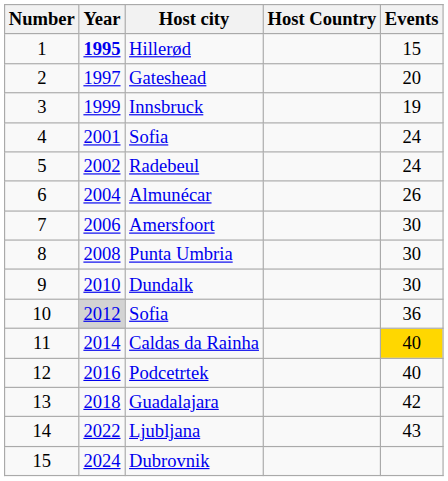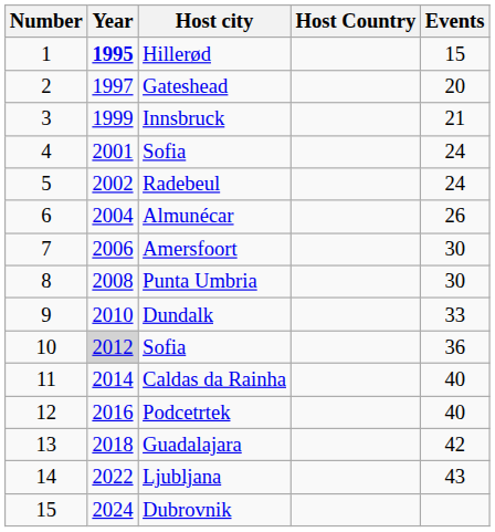 <table class=wikitable>
 <tr>
 <th>Number</th>
 <th>Year</th>
 <th>Host city</th>
 <th>Host Country</th>
 <th>Events</th>
 </tr>
 <tr>
 <td align=center>1</td>
 <td><strong><a href='#'>1995</a></strong></td>
 <td><a href='#'>Hillerød</a></td>
 <td></td>
 <td align=center>15</td>
 </tr>
 <tr>
 <td align=center>2</td>
 <td><a href='#'>1997</a></td>
 <td><a href='#'>Gateshead</a></td>
 <td></td>
 <td align=center>20</td>
 </tr>
 <tr>
 <td align=center>3</td>
 <td><a href='#'>1999</a></td>
 <td><a href='#'>Innsbruck</a></td>
 <td></td>
-<td align=center>19</td>
+<td align=center>21</td>
 </tr>
 <tr>
 <td align=center>4</td>
 <td><a href='#'>2001</a></td>
 <td><a href='#'>Sofia</a></td>
 <td></td>
 <td align=center>24</td>
 </tr>
 <tr>
 <td align=center>5</td>
 <td><a href='#'>2002</a></td>
 <td><a href='#'>Radebeul</a></td>
 <td></td>
 <td align=center>24</td>
 </tr>
 <tr>
 <td align=center>6</td>
 <td><a href='#'>2004</a></td>
 <td><a href='#'>Almunécar</a></td>
 <td></td>
 <td align=center>26</td>
 </tr>
 <tr>
 <td align=center>7</td>
 <td><a href='#'>2006</a></td>
 <td><a href='#'>Amersfoort</a></td>
 <td></td>
 <td align=center>30</td>
 </tr>
 <tr>
 <td align=center>8</td>
 <td><a href='#'>2008</a></td>
 <td><a href='#'>Punta Umbria</a></td>
 <td></td>
 <td align=center>30</td>
 </tr>
 <tr>
 <td align=center>9</td>
 <td><a href='#'>2010</a></td>
 <td><a href='#'>Dundalk</a></td>
 <td></td>
-<td align=center>30</td>
+<td align=center>33</td>
 </tr>
 <tr>
 <td align=center>10</td>
 <td style="background: lightgrey;"><a href='#'>2012</a></td>
 <td><a href='#'>Sofia</a></td>
 <td></td>
 <td align=center>36</td>
 </tr>
 <tr>
 <td align=center>11</td>
 <td><a href='#'>2014</a></td>
 <td><a href='#'>Caldas da Rainha</a></td>
 <td></td>
-<td align=center style="background: gold;">40</td>
+<td align=center>40</td>
 </tr>
 <tr>
 <td align=center>12</td>
 <td><a href='#'>2016</a></td>
 <td><a href='#'>Podcetrtek</a></td>
 <td></td>
 <td align=center>40</td>
 </tr>
 <tr>
 <td align=center>13</td>
 <td><a href='#'>2018</a></td>
 <td><a href='#'>Guadalajara</a></td>
 <td></td>
 <td align=center>42</td>
 </tr>
 <tr>
 <td align=center>14</td>
 <td><a href='#'>2022</a></td>
 <td><a href='#'>Ljubljana</a></td>
 <td></td>
 <td align=center>43</td>
 </tr>
 <tr>
 <td align=center>15</td>
 <td><a href='#'>2024</a></td>
 <td><a href='#'>Dubrovnik</a></td>
 <td></td>
 <td align=center></td>
 </tr>
 </table>
